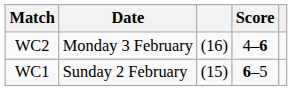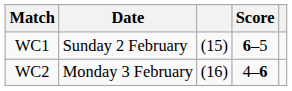 <table class="wikitable" style="font-size: 90%; margin: 1em auto 1em auto;">
 <tr>
 <th>Match</th>
 <th>Date</th>
 <th></th>
 <th>Score</th>
 <th></th>
 </tr>
 <tr>
+<td align="center">WC1</td>
+<td>Sunday 2 February</td>
+<td><strong></strong> (15)</td>
+<td align="center"><strong>6</strong>–5</td>
+<td></td>
+</tr>
+<tr>
 <td align="center">WC2</td>
 <td>Monday 3 February</td>
 <td> (16)</td>
 <td align="center">4–<strong>6</strong></td>
 <td><strong></strong></td>
 </tr>
-<tr>
-<td align="center">WC1</td>
-<td>Sunday 2 February</td>
-<td><strong></strong> (15)</td>
-<td align="center"><strong>6</strong>–5</td>
-<td></td>
-</tr>
 </table>
